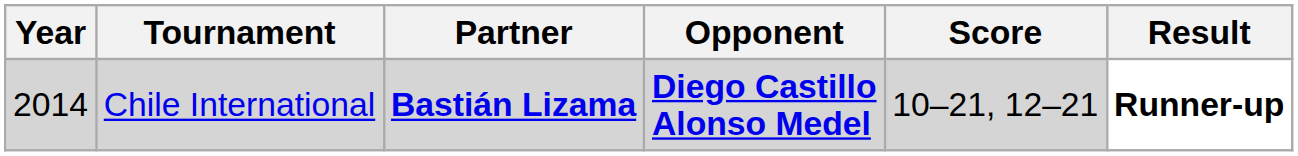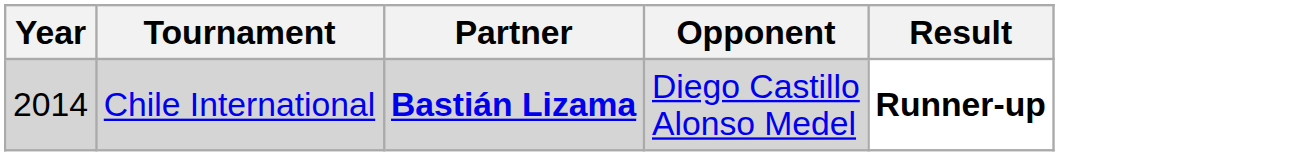 <table class="sortable wikitable" style="font-size: 90%;">
 <tr>
 <th>Year</th>
 <th>Tournament</th>
 <th>Partner</th>
 <th>Opponent</th>
-<th>Score</th>
 <th>Result</th>
 </tr>
 <tr style="background:#D5D5D5">
 <td align="center">2014</td>
 <td align="left"><a href='#'>Chile International</a></td>
 <td align="left"><strong> <a href='#'>Bastián Lizama</a></strong></td>
-<td align="left"><strong> <a href='#'>Diego Castillo</a> <br>  <a href='#'>Alonso Medel</a></strong></td>
-<td align="left">10–21, 12–21</td>
+<td align="left"> <a href='#'>Diego Castillo</a> <br>  <a href='#'>Alonso Medel</a></td>
 <td style="text-align:left; background:white"><strong>Runner-up</strong></td>
 </tr>
 </table>
